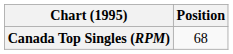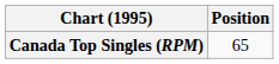 <table class="wikitable plainrowheaders" style="text-align:center">
 <tr>
 <th>Chart (1995)</th>
 <th>Position</th>
 </tr>
 <tr>
 <th scope="row">Canada Top Singles (<em>RPM</em>)</th>
-<td>68</td>
+<td>65</td>
 </tr>
 </table>
